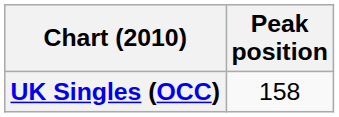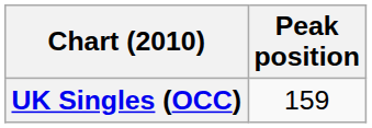 <table class="wikitable plainrowheaders" style="text-align:center">
 <tr>
 <th>Chart (2010)</th>
 <th>Peak<br>position</th>
 </tr>
 <tr>
 <th scope="row"><a href='#'>UK Singles</a> (<a href='#'>OCC</a>)</th>
-<td>158</td>
+<td>159</td>
 </tr>
 </table>
